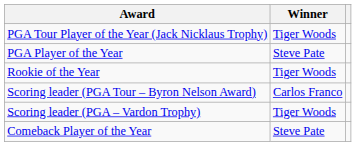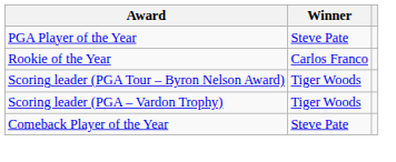 <table class="wikitable">
 <tr>
 <th>Award</th>
 <th>Winner</th>
 <th></th>
-</tr>
-<tr>
-<td><a href='#'>PGA Tour Player of the Year (Jack Nicklaus Trophy)</a></td>
-<td> <a href='#'>Tiger Woods</a></td>
-<td></td>
 </tr>
 <tr>
 <td><a href='#'>PGA Player of the Year</a></td>
 <td> <a href='#'>Steve Pate</a></td>
 <td></td>
 </tr>
 <tr>
 <td><a href='#'>Rookie of the Year</a></td>
-<td> <a href='#'>Tiger Woods</a></td>
+<td> <a href='#'>Carlos Franco</a></td>
 <td></td>
 </tr>
 <tr>
 <td><a href='#'>Scoring leader (PGA Tour – Byron Nelson Award)</a></td>
-<td> <a href='#'>Carlos Franco</a></td>
+<td> <a href='#'>Tiger Woods</a></td>
 <td></td>
 </tr>
 <tr>
 <td><a href='#'>Scoring leader (PGA – Vardon Trophy)</a></td>
 <td> <a href='#'>Tiger Woods</a></td>
 <td></td>
 </tr>
 <tr>
 <td><a href='#'>Comeback Player of the Year</a></td>
 <td> <a href='#'>Steve Pate</a></td>
 <td></td>
 </tr>
 </table>
